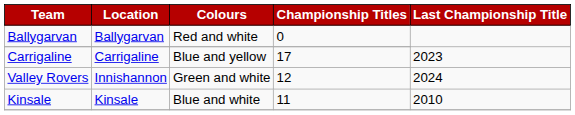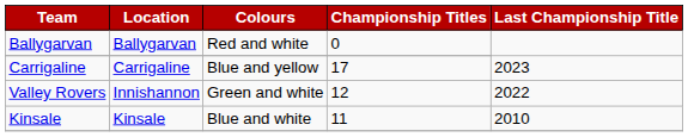 <table class="wikitable sortable">
 <tr>
 <th style="background:#B60000;color:white;border:1px solid black">Team</th>
 <th style="background:#B60000;color:white;border:1px solid black">Location</th>
 <th style="background:#B60000;color:white;border:1px solid black">Colours</th>
 <th style="background:#B60000;color:white;border:1px solid black">Championship Titles</th>
 <th style="background:#B60000;color:white;border:1px solid black">Last Championship Title</th>
 </tr>
 <tr>
 <td> <a href='#'>Ballygarvan</a></td>
 <td><a href='#'>Ballygarvan</a></td>
 <td>Red and white</td>
 <td>0</td>
 </tr>
 <tr>
 </tr>
 <tr>
 <td> <a href='#'>Carrigaline</a></td>
 <td><a href='#'>Carrigaline</a></td>
 <td>Blue and yellow</td>
 <td>17</td>
 <td>2023</td>
 </tr>
 <tr>
 <td> <a href='#'>Valley Rovers</a></td>
 <td><a href='#'>Innishannon</a></td>
 <td>Green and white</td>
 <td>12</td>
-<td>2024</td>
+<td>2022</td>
 </tr>
 <tr>
 <td> <a href='#'>Kinsale</a></td>
 <td><a href='#'>Kinsale</a></td>
 <td>Blue and white</td>
 <td>11</td>
 <td>2010</td>
 </tr>
 <tr>
 </tr>
 </table>
